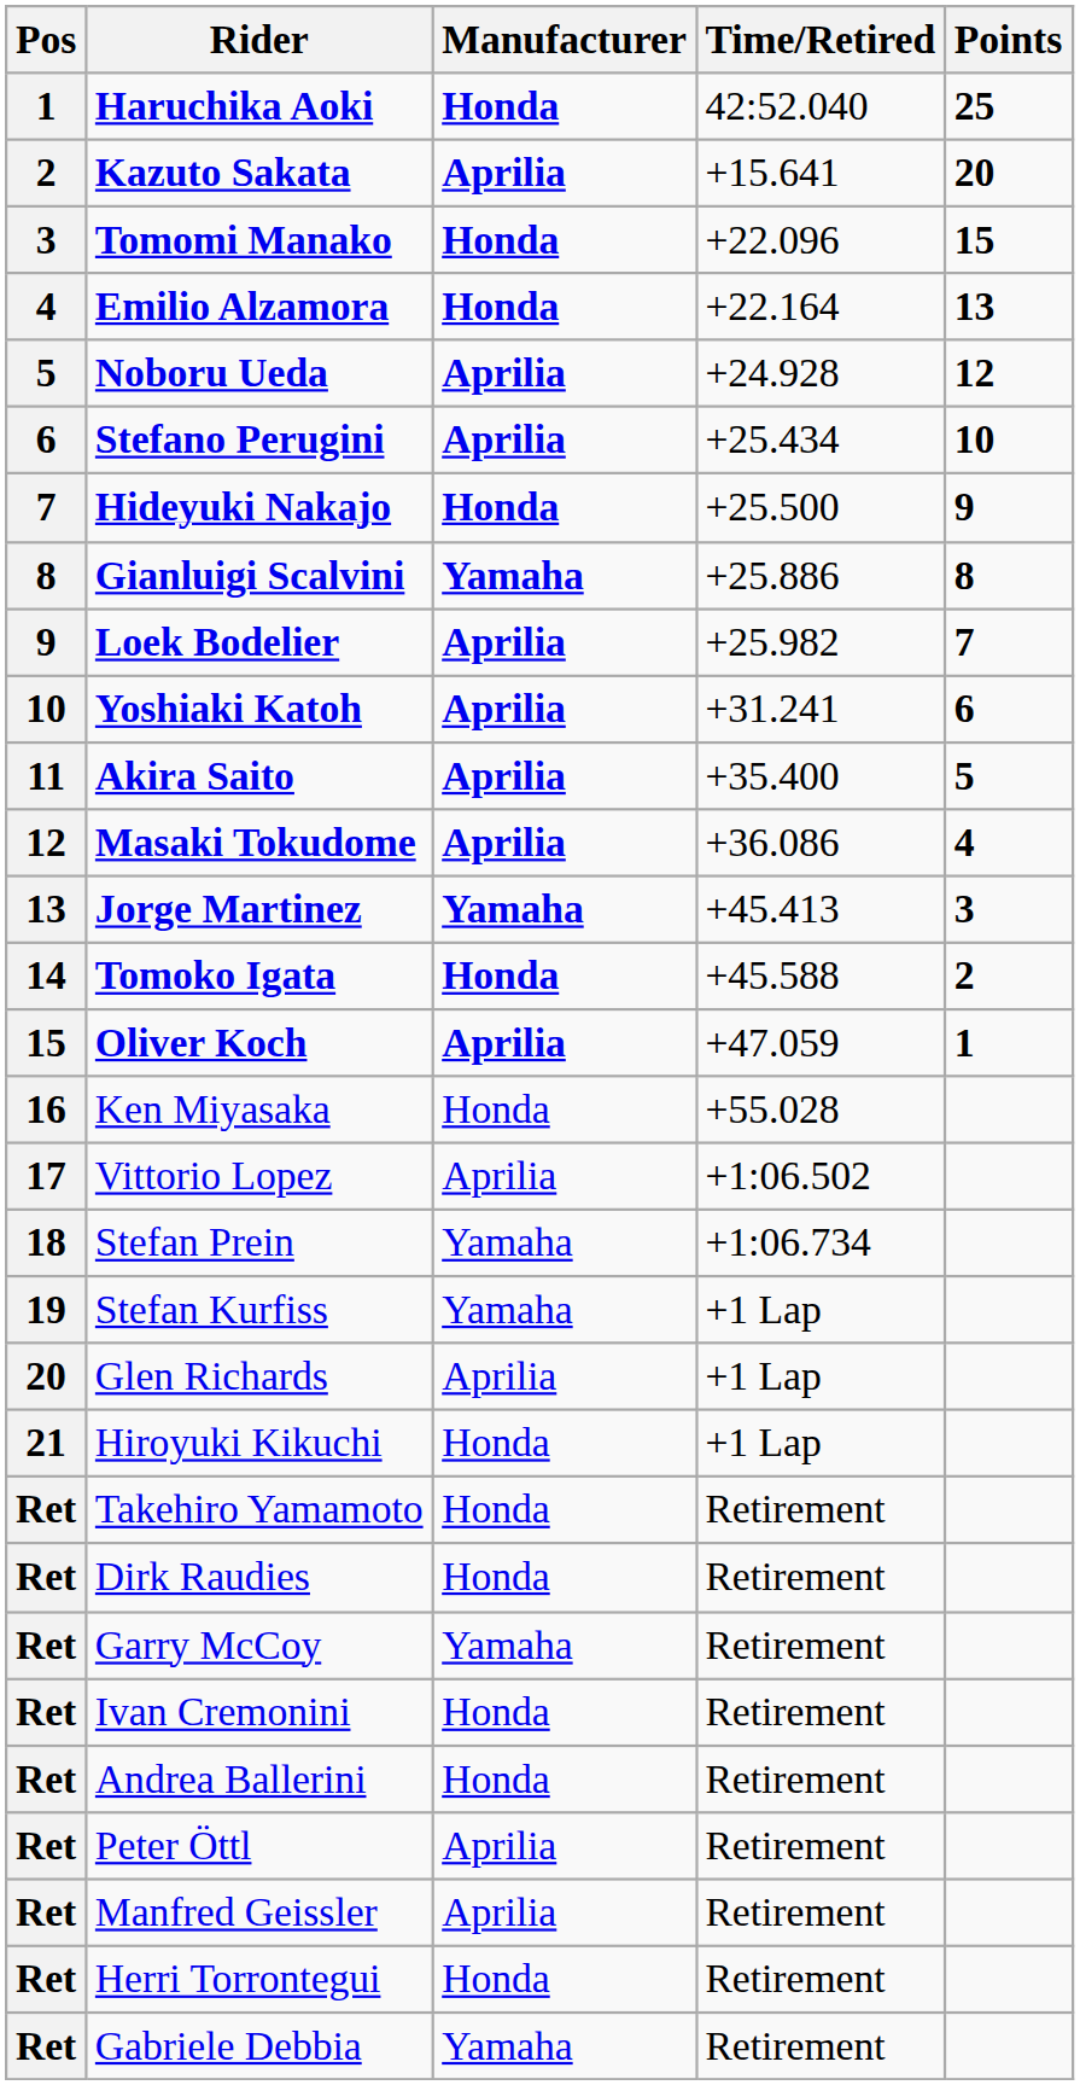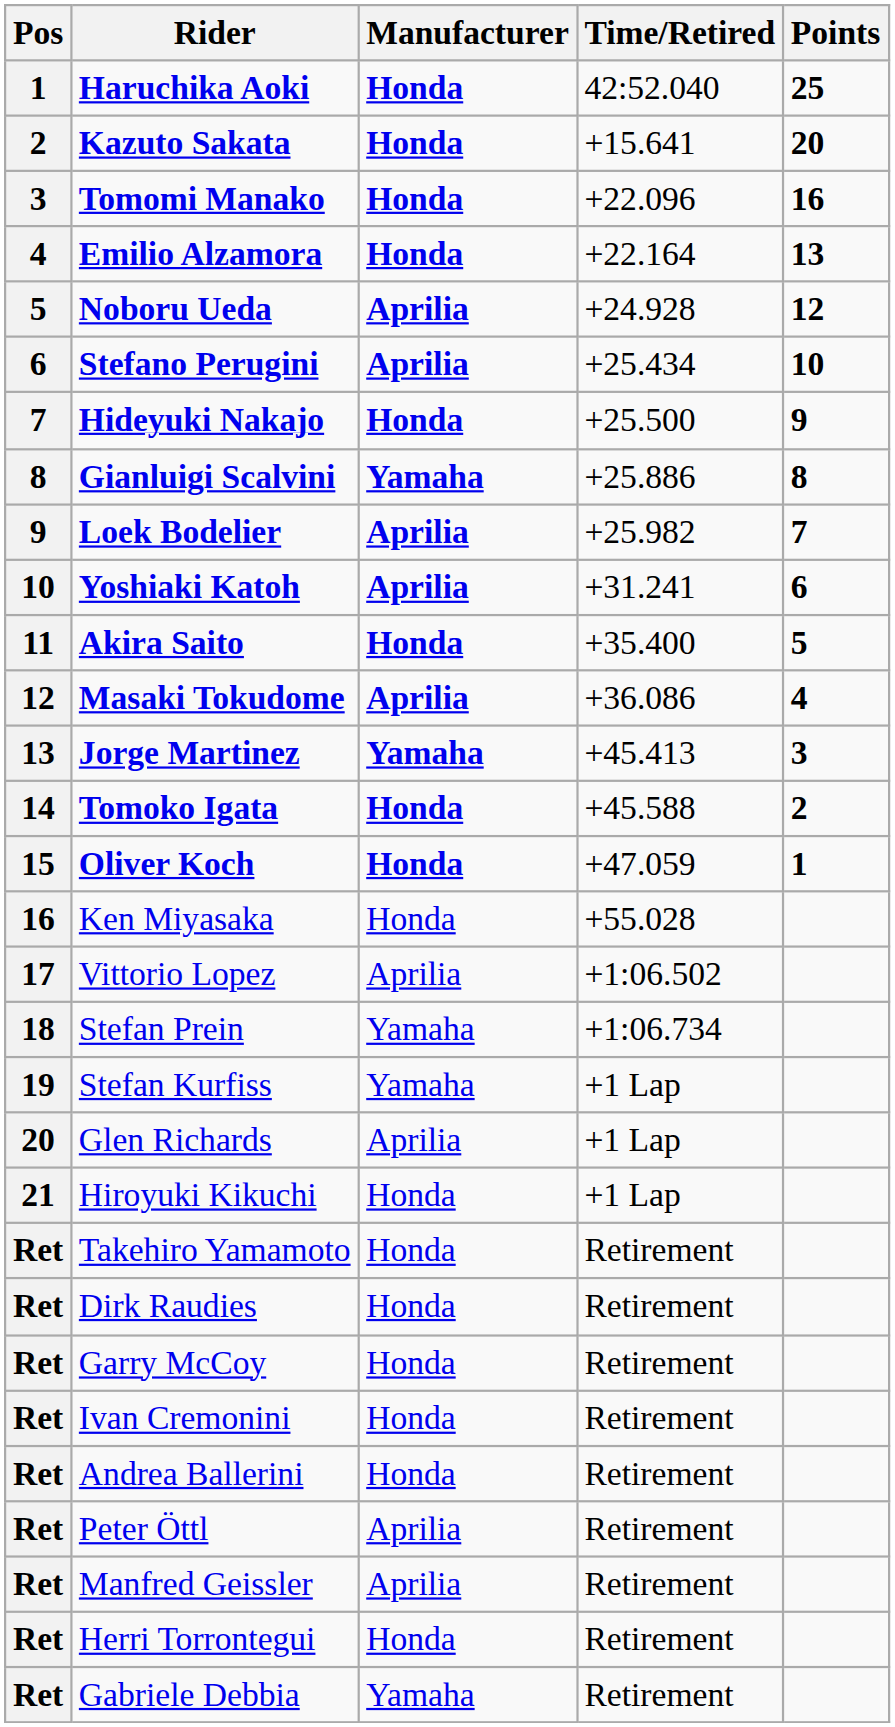 <table class="wikitable" style="font-size: 95%;">
 <tr>
 <th>Pos</th>
 <th>Rider</th>
 <th>Manufacturer</th>
 <th>Time/Retired</th>
 <th>Points</th>
 </tr>
 <tr>
 <th>1</th>
 <td> <strong><a href='#'>Haruchika Aoki</a></strong></td>
 <td><strong><a href='#'>Honda</a></strong></td>
 <td>42:52.040</td>
 <td><strong>25</strong></td>
 </tr>
 <tr>
 <th>2</th>
 <td> <strong><a href='#'>Kazuto Sakata</a></strong></td>
-<td><strong><a href='#'>Aprilia</a></strong></td>
+<td><strong><a href='#'>Honda</a></strong></td>
 <td>+15.641</td>
 <td><strong>20</strong></td>
 </tr>
 <tr>
 <th>3</th>
 <td> <strong><a href='#'>Tomomi Manako</a></strong></td>
 <td><strong><a href='#'>Honda</a></strong></td>
 <td>+22.096</td>
-<td><strong>15</strong></td>
+<td><strong>16</strong></td>
 </tr>
 <tr>
 <th>4</th>
 <td> <strong><a href='#'>Emilio Alzamora</a></strong></td>
 <td><strong><a href='#'>Honda</a></strong></td>
 <td>+22.164</td>
 <td><strong>13</strong></td>
 </tr>
 <tr>
 <th>5</th>
 <td> <strong><a href='#'>Noboru Ueda</a></strong></td>
 <td><strong><a href='#'>Aprilia</a></strong></td>
 <td>+24.928</td>
 <td><strong>12</strong></td>
 </tr>
 <tr>
 <th>6</th>
 <td> <strong><a href='#'>Stefano Perugini</a></strong></td>
 <td><strong><a href='#'>Aprilia</a></strong></td>
 <td>+25.434</td>
 <td><strong>10</strong></td>
 </tr>
 <tr>
 <th>7</th>
 <td> <strong><a href='#'>Hideyuki Nakajo</a></strong></td>
 <td><strong><a href='#'>Honda</a></strong></td>
 <td>+25.500</td>
 <td><strong>9</strong></td>
 </tr>
 <tr>
 <th>8</th>
 <td> <strong><a href='#'>Gianluigi Scalvini</a></strong></td>
 <td><strong><a href='#'>Yamaha</a></strong></td>
 <td>+25.886</td>
 <td><strong>8</strong></td>
 </tr>
 <tr>
 <th>9</th>
 <td> <strong><a href='#'>Loek Bodelier</a></strong></td>
 <td><strong><a href='#'>Aprilia</a></strong></td>
 <td>+25.982</td>
 <td><strong>7</strong></td>
 </tr>
 <tr>
 <th>10</th>
 <td> <strong><a href='#'>Yoshiaki Katoh</a></strong></td>
 <td><strong><a href='#'>Aprilia</a></strong></td>
 <td>+31.241</td>
 <td><strong>6</strong></td>
 </tr>
 <tr>
 <th>11</th>
 <td> <strong><a href='#'>Akira Saito</a></strong></td>
-<td><strong><a href='#'>Aprilia</a></strong></td>
+<td><strong><a href='#'>Honda</a></strong></td>
 <td>+35.400</td>
 <td><strong>5</strong></td>
 </tr>
 <tr>
 <th>12</th>
 <td> <strong><a href='#'>Masaki Tokudome</a></strong></td>
 <td><strong><a href='#'>Aprilia</a></strong></td>
 <td>+36.086</td>
 <td><strong>4</strong></td>
 </tr>
 <tr>
 <th>13</th>
 <td> <strong><a href='#'>Jorge Martinez</a></strong></td>
 <td><strong><a href='#'>Yamaha</a></strong></td>
 <td>+45.413</td>
 <td><strong>3</strong></td>
 </tr>
 <tr>
 <th>14</th>
 <td> <strong><a href='#'>Tomoko Igata</a></strong></td>
 <td><strong><a href='#'>Honda</a></strong></td>
 <td>+45.588</td>
 <td><strong>2</strong></td>
 </tr>
 <tr>
 <th>15</th>
 <td> <strong><a href='#'>Oliver Koch</a></strong></td>
-<td><strong><a href='#'>Aprilia</a></strong></td>
+<td><strong><a href='#'>Honda</a></strong></td>
 <td>+47.059</td>
 <td><strong>1</strong></td>
 </tr>
 <tr>
 <th>16</th>
 <td> <a href='#'>Ken Miyasaka</a></td>
 <td><a href='#'>Honda</a></td>
 <td>+55.028</td>
 <td></td>
 </tr>
 <tr>
 <th>17</th>
 <td> <a href='#'>Vittorio Lopez</a></td>
 <td><a href='#'>Aprilia</a></td>
 <td>+1:06.502</td>
 <td></td>
 </tr>
 <tr>
 <th>18</th>
 <td> <a href='#'>Stefan Prein</a></td>
 <td><a href='#'>Yamaha</a></td>
 <td>+1:06.734</td>
 <td></td>
 </tr>
 <tr>
 <th>19</th>
 <td> <a href='#'>Stefan Kurfiss</a></td>
 <td><a href='#'>Yamaha</a></td>
 <td>+1 Lap</td>
 <td></td>
 </tr>
 <tr>
 <th>20</th>
 <td> <a href='#'>Glen Richards</a></td>
 <td><a href='#'>Aprilia</a></td>
 <td>+1 Lap</td>
 <td></td>
 </tr>
 <tr>
 <th>21</th>
 <td> <a href='#'>Hiroyuki Kikuchi</a></td>
 <td><a href='#'>Honda</a></td>
 <td>+1 Lap</td>
 <td></td>
 </tr>
 <tr>
 <th>Ret</th>
 <td> <a href='#'>Takehiro Yamamoto</a></td>
 <td><a href='#'>Honda</a></td>
 <td>Retirement</td>
 <td></td>
 </tr>
 <tr>
 <th>Ret</th>
 <td> <a href='#'>Dirk Raudies</a></td>
 <td><a href='#'>Honda</a></td>
 <td>Retirement</td>
 <td></td>
 </tr>
 <tr>
 <th>Ret</th>
 <td> <a href='#'>Garry McCoy</a></td>
-<td><a href='#'>Yamaha</a></td>
+<td><a href='#'>Honda</a></td>
 <td>Retirement</td>
 <td></td>
 </tr>
 <tr>
 <th>Ret</th>
 <td> <a href='#'>Ivan Cremonini</a></td>
 <td><a href='#'>Honda</a></td>
 <td>Retirement</td>
 <td></td>
 </tr>
 <tr>
 <th>Ret</th>
 <td> <a href='#'>Andrea Ballerini</a></td>
 <td><a href='#'>Honda</a></td>
 <td>Retirement</td>
 <td></td>
 </tr>
 <tr>
 <th>Ret</th>
 <td> <a href='#'>Peter Öttl</a></td>
 <td><a href='#'>Aprilia</a></td>
 <td>Retirement</td>
 <td></td>
 </tr>
 <tr>
 <th>Ret</th>
 <td> <a href='#'>Manfred Geissler</a></td>
 <td><a href='#'>Aprilia</a></td>
 <td>Retirement</td>
 <td></td>
 </tr>
 <tr>
 <th>Ret</th>
 <td> <a href='#'>Herri Torrontegui</a></td>
 <td><a href='#'>Honda</a></td>
 <td>Retirement</td>
 <td></td>
 </tr>
 <tr>
 <th>Ret</th>
 <td> <a href='#'>Gabriele Debbia</a></td>
 <td><a href='#'>Yamaha</a></td>
 <td>Retirement</td>
 <td></td>
 </tr>
 </table>
